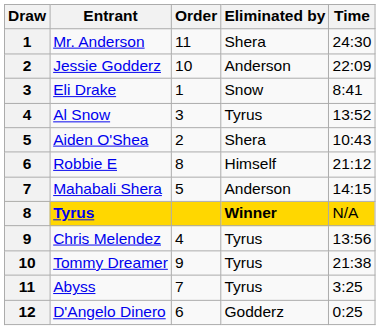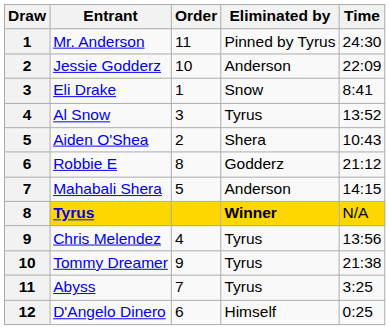 <table class="wikitable sortable">
 <tr>
 <th>Draw</th>
 <th>Entrant</th>
 <th>Order</th>
 <th>Eliminated by</th>
 <th>Time</th>
 </tr>
 <tr>
 <th>1</th>
 <td><a href='#'>Mr. Anderson</a></td>
 <td>11</td>
-<td>Shera</td>
+<td>Pinned by Tyrus</td>
 <td>24:30</td>
 </tr>
 <tr>
 <th>2</th>
 <td><a href='#'>Jessie Godderz</a></td>
 <td>10</td>
 <td>Anderson</td>
 <td>22:09</td>
 </tr>
 <tr>
 <th>3</th>
 <td><a href='#'>Eli Drake</a></td>
 <td>1</td>
 <td>Snow</td>
 <td>8:41</td>
 </tr>
 <tr>
 <th>4</th>
 <td><a href='#'>Al Snow</a></td>
 <td>3</td>
 <td>Tyrus</td>
 <td>13:52</td>
 </tr>
 <tr>
 <th>5</th>
 <td><a href='#'>Aiden O'Shea</a></td>
 <td>2</td>
 <td>Shera</td>
 <td>10:43</td>
 </tr>
 <tr>
 <th>6</th>
 <td><a href='#'>Robbie E</a></td>
 <td>8</td>
-<td>Himself</td>
+<td>Godderz</td>
 <td>21:12</td>
 </tr>
 <tr>
 <th>7</th>
 <td><a href='#'>Mahabali Shera</a></td>
 <td>5</td>
 <td>Anderson</td>
 <td>14:15</td>
 </tr>
 <tr style="background: gold">
 <th>8</th>
 <td><strong><a href='#'>Tyrus</a></strong></td>
 <td></td>
 <td><strong>Winner</strong></td>
 <td>N/A</td>
 </tr>
 <tr>
 <th>9</th>
 <td><a href='#'>Chris Melendez</a></td>
 <td>4</td>
 <td>Tyrus</td>
 <td>13:56</td>
 </tr>
 <tr>
 <th>10</th>
 <td><a href='#'>Tommy Dreamer</a></td>
 <td>9</td>
 <td>Tyrus</td>
 <td>21:38</td>
 </tr>
 <tr>
 <th>11</th>
 <td><a href='#'>Abyss</a></td>
 <td>7</td>
 <td>Tyrus</td>
 <td>3:25</td>
 </tr>
 <tr>
 <th>12</th>
 <td><a href='#'>D'Angelo Dinero</a></td>
 <td>6</td>
-<td>Godderz</td>
+<td>Himself</td>
 <td>0:25</td>
 </tr>
 </table>
